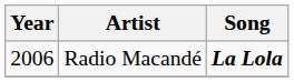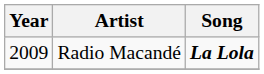 <table class="wikitable" style="font-size: 95%;">
 <tr>
 <th>Year</th>
 <th>Artist</th>
 <th>Song</th>
 </tr>
 <tr>
-<td>2006</td>
+<td>2009</td>
 <td>Radio Macandé</td>
 <td><strong><em>La Lola</em></strong></td>
 </tr>
 <tr>
 </tr>
 </table>
